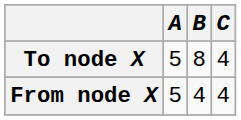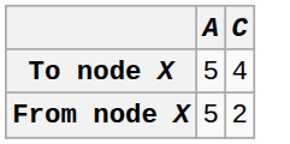 <table class="wikitable" style="text-align:center">
 <tr>
 <th></th>
 <th><em>A</em></th>
-<th><em>B</em></th>
 <th><em>C</em></th>
 </tr>
 <tr>
 <th>To node <em>X</em></th>
 <td>5</td>
-<td>8</td>
 <td>4</td>
 </tr>
 <tr>
 <th>From node <em>X</em></th>
 <td>5</td>
-<td>4</td>
-<td>4</td>
+<td>2</td>
 </tr>
 </table>
